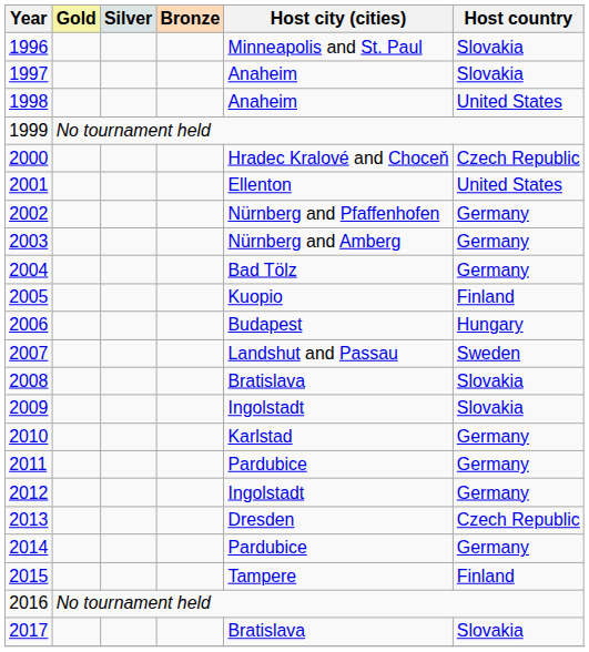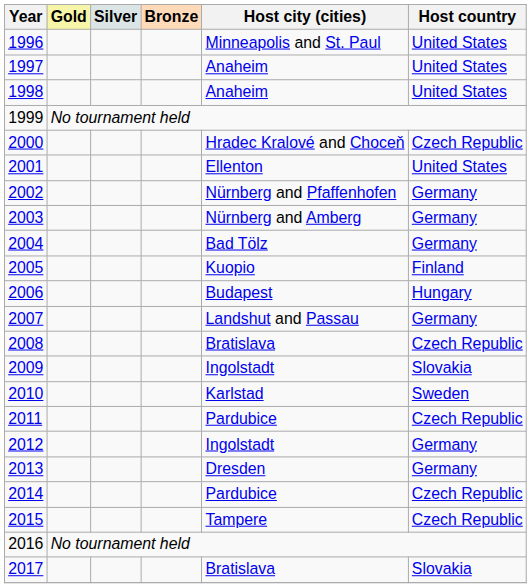 <table class="wikitable sortable">
 <tr bgcolor="#efefef" align=left>
 <th>Year</th>
 <th style="background-color: #F7F6A8;"> Gold</th>
 <th style="background-color: #DCE5E5;"> Silver</th>
 <th style="background-color: #FFDAB9;"> Bronze</th>
 <th>Host city (cities)</th>
 <th>Host country</th>
 </tr>
 <tr>
 <td><a href='#'>1996</a></td>
 <td></td>
 <td></td>
 <td></td>
 <td><a href='#'>Minneapolis</a> and <a href='#'>St. Paul</a></td>
-<td><a href='#'>Slovakia</a></td>
+<td><a href='#'>United States</a></td>
 </tr>
 <tr>
 <td><a href='#'>1997</a></td>
 <td></td>
 <td></td>
 <td></td>
 <td><a href='#'>Anaheim</a></td>
-<td><a href='#'>Slovakia</a></td>
+<td><a href='#'>United States</a></td>
 </tr>
 <tr>
 <td><a href='#'>1998</a></td>
 <td></td>
 <td></td>
 <td></td>
 <td><a href='#'>Anaheim</a></td>
 <td><a href='#'>United States</a></td>
 </tr>
 <tr>
 <td>1999</td>
 <td colspan=5><em>No tournament held</em></td>
 </tr>
 <tr>
 <td><a href='#'>2000</a></td>
 <td></td>
 <td></td>
 <td></td>
 <td><a href='#'>Hradec Kralové</a> and <a href='#'>Choceň</a></td>
 <td><a href='#'>Czech Republic</a></td>
 </tr>
 <tr>
 <td><a href='#'>2001</a></td>
 <td></td>
 <td></td>
 <td></td>
 <td><a href='#'>Ellenton</a></td>
 <td><a href='#'>United States</a></td>
 </tr>
 <tr>
 <td><a href='#'>2002</a></td>
 <td></td>
 <td></td>
 <td></td>
 <td><a href='#'>Nürnberg</a> and <a href='#'>Pfaffenhofen</a></td>
 <td><a href='#'>Germany</a></td>
 </tr>
 <tr>
 <td><a href='#'>2003</a></td>
 <td></td>
 <td></td>
 <td></td>
 <td><a href='#'>Nürnberg</a> and <a href='#'>Amberg</a></td>
 <td><a href='#'>Germany</a></td>
 </tr>
 <tr>
 <td><a href='#'>2004</a></td>
 <td></td>
 <td></td>
 <td></td>
 <td><a href='#'>Bad Tölz</a></td>
 <td><a href='#'>Germany</a></td>
 </tr>
 <tr>
 <td><a href='#'>2005</a></td>
 <td></td>
 <td></td>
 <td></td>
 <td><a href='#'>Kuopio</a></td>
 <td><a href='#'>Finland</a></td>
 </tr>
 <tr>
 <td><a href='#'>2006</a></td>
 <td></td>
 <td></td>
 <td></td>
 <td><a href='#'>Budapest</a></td>
 <td><a href='#'>Hungary</a></td>
 </tr>
 <tr>
 <td><a href='#'>2007</a></td>
 <td></td>
 <td></td>
 <td></td>
 <td><a href='#'>Landshut</a> and <a href='#'>Passau</a></td>
-<td><a href='#'>Sweden</a></td>
+<td><a href='#'>Germany</a></td>
 </tr>
 <tr>
 <td><a href='#'>2008</a></td>
 <td></td>
 <td></td>
 <td></td>
 <td><a href='#'>Bratislava</a></td>
-<td><a href='#'>Slovakia</a></td>
+<td><a href='#'>Czech Republic</a></td>
 </tr>
 <tr>
 <td><a href='#'>2009</a></td>
 <td></td>
 <td></td>
 <td></td>
 <td><a href='#'>Ingolstadt</a></td>
 <td><a href='#'>Slovakia</a></td>
 </tr>
 <tr>
 <td><a href='#'>2010</a></td>
 <td></td>
 <td></td>
 <td></td>
 <td><a href='#'>Karlstad</a></td>
-<td><a href='#'>Germany</a></td>
+<td><a href='#'>Sweden</a></td>
 </tr>
 <tr>
 <td><a href='#'>2011</a></td>
 <td></td>
 <td></td>
 <td></td>
 <td><a href='#'>Pardubice</a></td>
-<td><a href='#'>Germany</a></td>
+<td><a href='#'>Czech Republic</a></td>
 </tr>
 <tr>
 <td><a href='#'>2012</a></td>
 <td></td>
 <td></td>
 <td></td>
 <td><a href='#'>Ingolstadt</a></td>
 <td><a href='#'>Germany</a></td>
 </tr>
 <tr>
 <td><a href='#'>2013</a></td>
 <td></td>
 <td></td>
 <td></td>
 <td><a href='#'>Dresden</a></td>
-<td><a href='#'>Czech Republic</a></td>
+<td><a href='#'>Germany</a></td>
 </tr>
 <tr>
 <td><a href='#'>2014</a></td>
 <td></td>
 <td></td>
 <td></td>
 <td><a href='#'>Pardubice</a></td>
-<td><a href='#'>Germany</a></td>
+<td><a href='#'>Czech Republic</a></td>
 </tr>
 <tr>
 <td><a href='#'>2015</a></td>
 <td></td>
 <td></td>
 <td></td>
 <td><a href='#'>Tampere</a></td>
-<td><a href='#'>Finland</a></td>
+<td><a href='#'>Czech Republic</a></td>
 </tr>
 <tr>
 <td>2016</td>
 <td colspan=5><em>No tournament held</em></td>
 </tr>
 <tr>
 <td><a href='#'>2017</a></td>
 <td></td>
 <td></td>
 <td></td>
 <td><a href='#'>Bratislava</a></td>
 <td><a href='#'>Slovakia</a></td>
 </tr>
 <tr>
 </tr>
 </table>
